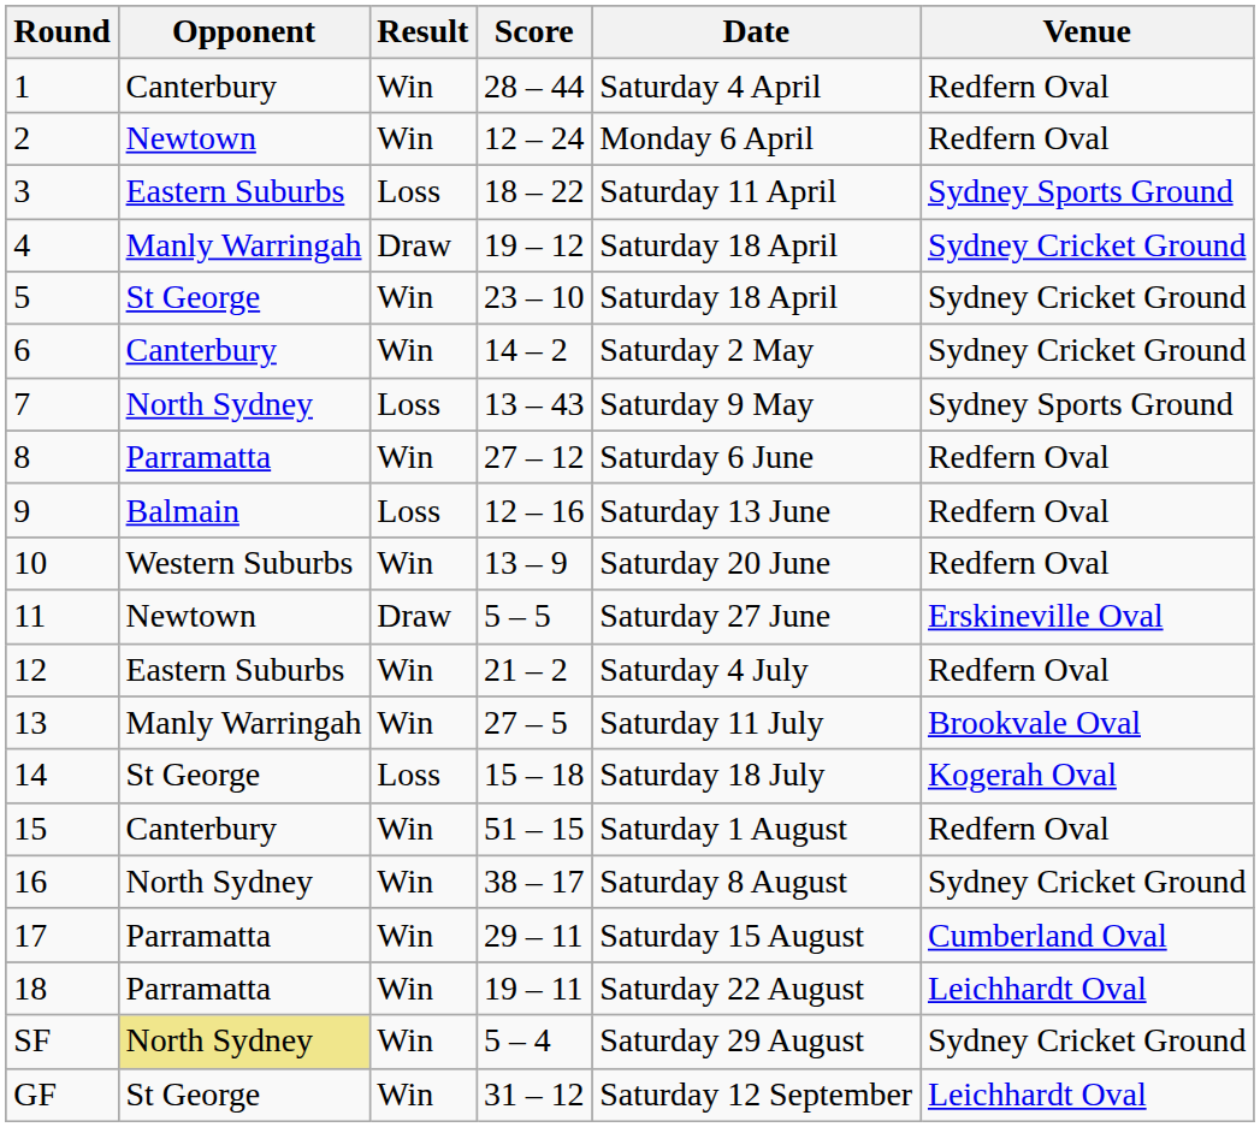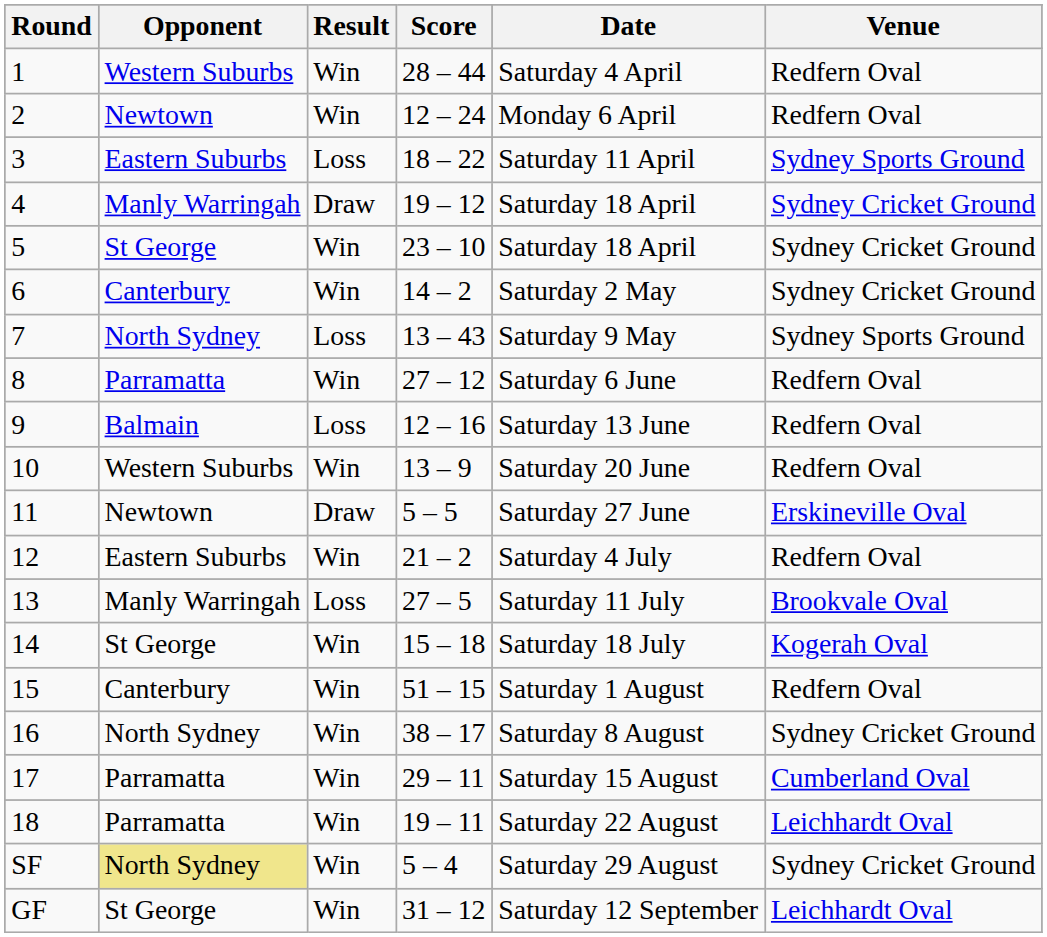 <table class="wikitable" style="text-align:left;">
 <tr>
 <th>Round</th>
 <th>Opponent</th>
 <th>Result</th>
 <th>Score</th>
 <th>Date</th>
 <th>Venue</th>
 </tr>
 <tr>
 <td>1</td>
-<td>Canterbury</td>
+<td><a href='#'>Western Suburbs</a></td>
 <td>Win</td>
 <td>28 – 44</td>
 <td>Saturday 4 April</td>
 <td>Redfern Oval</td>
 </tr>
 <tr>
 <td>2</td>
 <td><a href='#'>Newtown</a></td>
 <td>Win</td>
 <td>12 – 24</td>
 <td>Monday 6 April</td>
 <td>Redfern Oval</td>
 </tr>
 <tr>
 <td>3</td>
 <td><a href='#'>Eastern Suburbs</a></td>
 <td>Loss</td>
 <td>18 – 22</td>
 <td>Saturday 11 April</td>
 <td><a href='#'>Sydney Sports Ground</a></td>
 </tr>
 <tr>
 <td>4</td>
 <td><a href='#'>Manly Warringah</a></td>
 <td>Draw</td>
 <td>19 – 12</td>
 <td>Saturday 18 April</td>
 <td><a href='#'>Sydney Cricket Ground</a></td>
 </tr>
 <tr>
 <td>5</td>
 <td><a href='#'>St George</a></td>
 <td>Win</td>
 <td>23 – 10</td>
 <td>Saturday 18 April</td>
 <td>Sydney Cricket Ground</td>
 </tr>
 <tr>
 <td>6</td>
 <td><a href='#'>Canterbury</a></td>
 <td>Win</td>
 <td>14 – 2</td>
 <td>Saturday 2 May</td>
 <td>Sydney Cricket Ground</td>
 </tr>
 <tr>
 <td>7</td>
 <td><a href='#'>North Sydney</a></td>
 <td>Loss</td>
 <td>13 – 43</td>
 <td>Saturday 9 May</td>
 <td>Sydney Sports Ground</td>
 </tr>
 <tr>
 <td>8</td>
 <td><a href='#'>Parramatta</a></td>
 <td>Win</td>
 <td>27 – 12</td>
 <td>Saturday 6 June</td>
 <td>Redfern Oval</td>
 </tr>
 <tr>
 <td>9</td>
 <td><a href='#'>Balmain</a></td>
 <td>Loss</td>
 <td>12 – 16</td>
 <td>Saturday 13 June</td>
 <td>Redfern Oval</td>
 </tr>
 <tr>
 <td>10</td>
 <td>Western Suburbs</td>
 <td>Win</td>
 <td>13 – 9</td>
 <td>Saturday 20 June</td>
 <td>Redfern Oval</td>
 </tr>
 <tr>
 <td>11</td>
 <td>Newtown</td>
 <td>Draw</td>
 <td>5 – 5</td>
 <td>Saturday 27 June</td>
 <td><a href='#'>Erskineville Oval</a></td>
 </tr>
 <tr>
 <td>12</td>
 <td>Eastern Suburbs</td>
 <td>Win</td>
 <td>21 – 2</td>
 <td>Saturday 4 July</td>
 <td>Redfern Oval</td>
 </tr>
 <tr>
 <td>13</td>
 <td>Manly Warringah</td>
-<td>Win</td>
+<td>Loss</td>
 <td>27 – 5</td>
 <td>Saturday 11 July</td>
 <td><a href='#'>Brookvale Oval</a></td>
 </tr>
 <tr>
 <td>14</td>
 <td>St George</td>
-<td>Loss</td>
+<td>Win</td>
 <td>15 – 18</td>
 <td>Saturday 18 July</td>
 <td><a href='#'>Kogerah Oval</a></td>
 </tr>
 <tr>
 <td>15</td>
 <td>Canterbury</td>
 <td>Win</td>
 <td>51 – 15</td>
 <td>Saturday 1 August</td>
 <td>Redfern Oval</td>
 </tr>
 <tr>
 <td>16</td>
 <td>North Sydney</td>
 <td>Win</td>
 <td>38 – 17</td>
 <td>Saturday 8 August</td>
 <td>Sydney Cricket Ground</td>
 </tr>
 <tr>
 <td>17</td>
 <td>Parramatta</td>
 <td>Win</td>
 <td>29 – 11</td>
 <td>Saturday 15 August</td>
 <td><a href='#'>Cumberland Oval</a></td>
 </tr>
 <tr>
 <td>18</td>
 <td>Parramatta</td>
 <td>Win</td>
 <td>19 – 11</td>
 <td>Saturday 22 August</td>
 <td><a href='#'>Leichhardt Oval</a></td>
 </tr>
 <tr>
 <td>SF</td>
 <td style="background: khaki;">North Sydney</td>
 <td>Win</td>
 <td>5 – 4</td>
 <td>Saturday 29 August</td>
 <td>Sydney Cricket Ground</td>
 </tr>
 <tr>
 <td>GF</td>
 <td>St George</td>
 <td>Win</td>
 <td>31 – 12</td>
 <td>Saturday 12 September</td>
 <td><a href='#'>Leichhardt Oval</a></td>
 </tr>
 </table>
